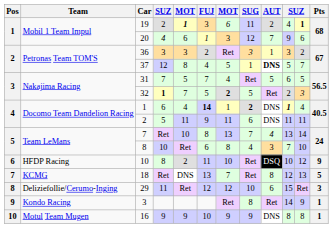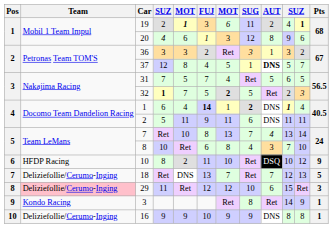 <table class="wikitable" style="font-size: 85%; text-align:center">
 <tr valign="top">
 <th valign="middle">Pos</th>
 <th valign="middle">Team</th>
 <th valign="middle">Car</th>
 <th><a href='#'>SUZ</a></th>
 <th><a href='#'>MOT</a></th>
 <th><a href='#'>FUJ</a></th>
 <th><a href='#'>MOT</a></th>
 <th><a href='#'>SUG</a></th>
 <th><a href='#'>AUT</a></th>
 <th colspan=2><a href='#'>SUZ</a></th>
 <th valign="middle">Pts</th>
 </tr>
 <tr>
 <th rowspan=2>1</th>
 <td rowspan=2 align="left"><a href='#'>Mobil 1 Team Impul</a></td>
 <td>19</td>
 <td style="background:#dfdfdf;">2</td>
 <td style="background:#ffffbf;"><strong><em>1</em></strong></td>
 <td style="background:#ffdf9f;">3</td>
 <td style="background:#dfffdf;"><em>6</em></td>
 <td style="background:#cfcfff;">11</td>
 <td style="background:#dfdfdf;">2</td>
 <td style="background:#dfffdf;">4</td>
 <td style="background:#ffffbf;"><strong>1</strong></td>
 <th rowspan=2>68</th>
 </tr>
 <tr>
 <td>20</td>
 <td style="background:#dfffdf;"><em>4</em></td>
 <td style="background:#dfffdf;">6</td>
 <td style="background:#ffffbf;"><em>1</em></td>
 <td style="background:#ffdf9f;">3</td>
 <td style="background:#cfcfff;">12</td>
-<td style="background:#dfffdf;">7</td>
+<td style="background:#dfffdf;">8</td>
 <td style="background:#cfcfff;">9</td>
 <td style="background:#dfffdf;">6</td>
 </tr>
 <tr>
 <th rowspan=2>2</th>
 <td rowspan=2 align="left"><a href='#'>Petronas</a> <a href='#'>Team TOM'S</a></td>
 <td>36</td>
 <td style="background:#ffdf9f;">3</td>
 <td style="background:#ffdf9f;">3</td>
 <td style="background:#dfdfdf;">2</td>
 <td style="background:#efcfff;">Ret</td>
 <td style="background:#ffdf9f;"><em>3</em></td>
 <td style="background:#ffffbf;">1</td>
 <td style="background:#ffdf9f;">3</td>
 <td style="background:#dfdfdf;">2</td>
 <th rowspan=2>67</th>
 </tr>
 <tr>
 <td>37</td>
 <td style="background:#cfcfff;">12</td>
 <td style="background:#dfffdf;">8</td>
 <td style="background:#dfffdf;">4</td>
 <td style="background:#dfffdf;">5</td>
 <td style="background:#ffffbf;">1</td>
 <td style="background:#ffffff;"><strong>DNS</strong></td>
 <td style="background:#dfffdf;">5</td>
 <td style="background:#dfffdf;">7</td>
 </tr>
 <tr>
 <th rowspan=2>3</th>
 <td rowspan=2 align="left"><a href='#'>Nakajima Racing</a></td>
 <td>31</td>
 <td style="background:#dfffdf;">7</td>
 <td style="background:#dfffdf;">5</td>
 <td style="background:#dfffdf;">7</td>
 <td style="background:#dfffdf;">4</td>
 <td style="background:#efcfff;">Ret</td>
 <td style="background:#dfffdf;">5</td>
 <td style="background:#dfffdf;">6</td>
 <td style="background:#dfffdf;">5</td>
 <th rowspan=2>56.5</th>
 </tr>
 <tr>
 <td>32</td>
 <td style="background:#ffffbf;"><strong>1</strong></td>
 <td style="background:#dfffdf;">7</td>
 <td style="background:#dfffdf;">5</td>
 <td style="background:#dfdfdf;"><strong>2</strong></td>
 <td style="background:#dfffdf;">5</td>
 <td style="background:#efcfff;">Ret</td>
 <td style="background:#dfdfdf;">2</td>
 <td style="background:#ffdf9f;"><em>3</em></td>
 </tr>
 <tr>
 <th rowspan=2>4</th>
 <td rowspan=2 align="left"><a href='#'>Docomo Team Dandelion Racing</a></td>
 <td>1</td>
 <td style="background:#dfffdf;">6</td>
 <td style="background:#dfffdf;">4</td>
 <td style="background:#cfcfff;"><strong>14</strong></td>
 <td style="background:#ffffbf;">1</td>
 <td style="background:#dfdfdf;"><strong>2</strong></td>
 <td style="background:#ffffff;">DNS</td>
 <td style="background:#ffffbf;"><strong><em>1</em></strong></td>
 <td style="background:#dfffdf;">4</td>
 <th rowspan=2>40.5</th>
 </tr>
 <tr>
 <td>2</td>
 <td style="background:#dfffdf;">5</td>
 <td style="background:#cfcfff;">11</td>
 <td style="background:#cfcfff;">9</td>
 <td style="background:#cfcfff;">11</td>
 <td style="background:#dfffdf;">6</td>
 <td style="background:#ffffff;">DNS</td>
 <td style="background:#cfcfff;">11</td>
 <td style="background:#cfcfff;">11</td>
 </tr>
 <tr>
 <th rowspan=2>5</th>
 <td rowspan=2 align="left"><a href='#'>Team LeMans</a></td>
 <td>7</td>
 <td style="background:#efcfff;">Ret</td>
 <td style="background:#cfcfff;">10</td>
 <td style="background:#dfffdf;">8</td>
 <td style="background:#cfcfff;">13</td>
 <td style="background:#dfffdf;">7</td>
 <td style="background:#dfffdf;"><em>4</em></td>
 <td style="background:#cfcfff;">13</td>
 <td style="background:#cfcfff;">14</td>
 <th rowspan=2>24</th>
 </tr>
 <tr>
 <td>8</td>
 <td style="background:#cfcfff;">10</td>
 <td style="background:#efcfff;">Ret</td>
 <td style="background:#dfffdf;">6</td>
 <td style="background:#dfffdf;">8</td>
 <td style="background:#dfffdf;">4</td>
 <td style="background:#ffdf9f;">3</td>
 <td style="background:#dfffdf;">7</td>
 <td style="background:#cfcfff;">10</td>
 </tr>
 <tr>
 <th>6</th>
 <td align="left">HFDP Racing</td>
 <td>10</td>
 <td style="background:#dfffdf;">8</td>
 <td style="background:#dfdfdf;">2</td>
 <td style="background:#cfcfff;">11</td>
 <td style="background:#cfcfff;">10</td>
 <td style="background:#efcfff;">Ret</td>
 <td style="background:black; color:white;">DSQ</td>
 <td style="background:#cfcfff;">10</td>
 <td style="background:#cfcfff;">12</td>
 <th>9</th>
 </tr>
 <tr>
 <th>7</th>
-<td align="left"><a href='#'>KCMG</a></td>
+<td align="left">Deliziefollie/<a href='#'>Cerumo</a>-<a href='#'>Inging</a></td>
 <td>18</td>
 <td style="background:#efcfff;">Ret</td>
 <td style="background:#ffffff;">DNS</td>
 <td style="background:#cfcfff;">13</td>
 <td style="background:#dfffdf;">7</td>
 <td style="background:#efcfff;">Ret</td>
-<td style="background:#dfffdf;">8</td>
+<td style="background:#dfffdf;">7</td>
 <td style="background:#cfcfff;">12</td>
 <td style="background:#cfcfff;">13</td>
 <th>5</th>
 </tr>
 <tr>
 <th>8</th>
-<td align="left">Deliziefollie/<a href='#'>Cerumo</a>-<a href='#'>Inging</a></td>
+<td align="left" style="background: pink;">Deliziefollie/<a href='#'>Cerumo</a>-<a href='#'>Inging</a></td>
 <td>29</td>
 <td style="background:#cfcfff;">11</td>
 <td style="background:#efcfff;">Ret</td>
 <td style="background:#cfcfff;">12</td>
 <td style="background:#cfcfff;">12</td>
 <td style="background:#cfcfff;">10</td>
 <td style="background:#dfffdf;">6</td>
 <td style="background:#cfcfff;">15</td>
 <td style="background:#efcfff;">Ret</td>
 <th>3</th>
 </tr>
 <tr>
 <th>9</th>
 <td align="left"><a href='#'>Kondo Racing</a></td>
 <td>3</td>
 <td></td>
 <td></td>
 <td></td>
 <td style="background:#efcfff;">Ret</td>
 <td style="background:#dfffdf;">8</td>
 <td style="background:#efcfff;">Ret</td>
 <td style="background:#cfcfff;">14</td>
 <td style="background:#cfcfff;">9</td>
 <th>1</th>
 </tr>
 <tr>
 <th>10</th>
-<td align="left"><a href='#'>Motul</a> <a href='#'>Team Mugen</a></td>
+<td align="left">Deliziefollie/<a href='#'>Cerumo</a>-<a href='#'>Inging</a></td>
 <td>16</td>
 <td style="background:#cfcfff;">9</td>
 <td style="background:#cfcfff;">9</td>
 <td style="background:#cfcfff;">10</td>
 <td style="background:#cfcfff;">9</td>
 <td style="background:#cfcfff;">9</td>
 <td style="background:#ffffff;">DNS</td>
 <td style="background:#dfffdf;">8</td>
 <td style="background:#dfffdf;">8</td>
 <th>1</th>
 </tr>
 </table>
